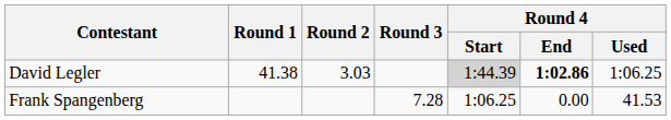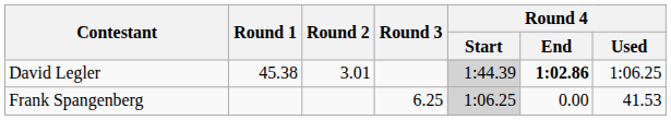 <table class="wikitable">
 <tr>
 <th rowspan="2" width="200">Contestant</th>
 <th rowspan="2" width="60">Round 1</th>
 <th rowspan="2" width="60">Round 2</th>
 <th rowspan="2" width="60">Round 3</th>
 <th colspan="3">Round 4</th>
 </tr>
 <tr>
 <th width="60">Start</th>
 <th width="60">End</th>
 <th width="60">Used</th>
 </tr>
 <tr>
 <td> David Legler</td>
-<td align = right>41.38</td>
-<td align = right>3.03</td>
+<td align = right>45.38</td>
+<td align = right>3.01</td>
 <td align = right></td>
 <td align = right style="background: lightgrey;">1:44.39</td>
 <td align = right><strong>1:02.86</strong></td>
 <td align = right>1:06.25</td>
 </tr>
 <tr>
 <td> Frank Spangenberg</td>
 <td align = right></td>
 <td align = right></td>
-<td align = right>7.28</td>
-<td align = right>1:06.25</td>
+<td align = right>6.25</td>
+<td align = right style="background: lightgrey;">1:06.25</td>
 <td align = right>0.00</td>
 <td align = right>41.53</td>
 </tr>
 </table>
